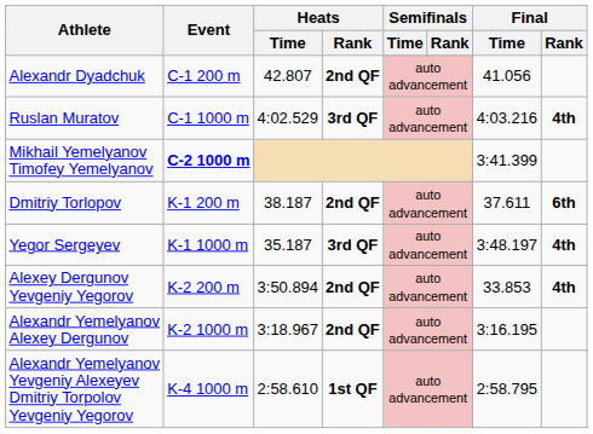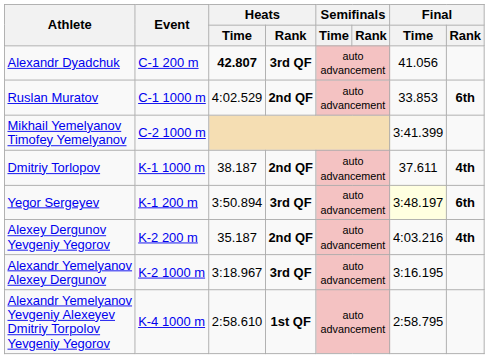 <table class=wikitable style="font-size:90%">
 <tr>
 <th rowspan=2>Athlete</th>
 <th rowspan=2>Event</th>
 <th colspan=2>Heats</th>
 <th colspan=2>Semifinals</th>
 <th colspan=2>Final</th>
 </tr>
 <tr>
 <th>Time</th>
 <th>Rank</th>
 <th>Time</th>
 <th>Rank</th>
 <th>Time</th>
 <th>Rank</th>
 </tr>
 <tr>
 <td><a href='#'>Alexandr Dyadchuk</a></td>
 <td><a href='#'>C-1 200 m</a></td>
-<td align=center>42.807</td>
-<td align=center><strong>2nd QF</strong></td>
+<td align=center><strong>42.807</strong></td>
+<td align=center><strong>3rd QF</strong></td>
 <td colspan="2" style="text-align:center; background:#f4c2c2;"><small>auto<br>advancement</small></td>
 <td align=center>41.056</td>
 <td align=center></td>
 </tr>
 <tr>
 <td><a href='#'>Ruslan Muratov</a></td>
 <td><a href='#'>C-1 1000 m</a></td>
 <td align=center>4:02.529</td>
-<td align=center><strong>3rd QF</strong></td>
+<td align=center><strong>2nd QF</strong></td>
 <td colspan="2" style="text-align:center; background:#f4c2c2;"><small>auto<br>advancement</small></td>
-<td align=center>4:03.216</td>
-<td align=center><strong>4th</strong></td>
+<td align=center>33.853</td>
+<td align=center><strong>6th</strong></td>
 </tr>
 <tr>
 <td><a href='#'>Mikhail Yemelyanov</a><br><a href='#'>Timofey Yemelyanov</a></td>
-<td><strong><a href='#'>C-2 1000 m</a></strong></td>
+<td><a href='#'>C-2 1000 m</a></td>
 <td style="background:wheat;" colspan=4></td>
 <td align=center>3:41.399</td>
 <td align=center></td>
 </tr>
 <tr>
 <td><a href='#'>Dmitriy Torlopov</a></td>
-<td><a href='#'>K-1 200 m</a></td>
+<td><a href='#'>K-1 1000 m</a></td>
 <td align=center>38.187</td>
 <td align=center><strong>2nd QF</strong></td>
 <td colspan="2" style="text-align:center; background:#f4c2c2;"><small>auto<br>advancement</small></td>
 <td align=center>37.611</td>
-<td align=center><strong>6th</strong></td>
+<td align=center><strong>4th</strong></td>
 </tr>
 <tr>
 <td><a href='#'>Yegor Sergeyev</a></td>
-<td><a href='#'>K-1 1000 m</a></td>
-<td align=center>35.187</td>
+<td><a href='#'>K-1 200 m</a></td>
+<td align=center>3:50.894</td>
 <td align=center><strong>3rd QF</strong></td>
 <td colspan="2" style="text-align:center; background:#f4c2c2;"><small>auto<br>advancement</small></td>
-<td align=center>3:48.197</td>
-<td align=center><strong>4th</strong></td>
+<td align=center style="background: lightyellow;">3:48.197</td>
+<td align=center><strong>6th</strong></td>
 </tr>
 <tr>
 <td><a href='#'>Alexey Dergunov</a><br><a href='#'>Yevgeniy Yegorov</a></td>
 <td><a href='#'>K-2 200 m</a></td>
-<td align=center>3:50.894</td>
+<td align=center>35.187</td>
 <td align=center><strong>2nd QF</strong></td>
 <td colspan="2" style="text-align:center; background:#f4c2c2;"><small>auto<br>advancement</small></td>
-<td align=center>33.853</td>
+<td align=center>4:03.216</td>
 <td align=center><strong>4th</strong></td>
 </tr>
 <tr>
 <td><a href='#'>Alexandr Yemelyanov</a><br><a href='#'>Alexey Dergunov</a></td>
 <td><a href='#'>K-2 1000 m</a></td>
 <td align=center>3:18.967</td>
-<td align=center><strong>2nd QF</strong></td>
+<td align=center><strong>3rd QF</strong></td>
 <td colspan="2" style="text-align:center; background:#f4c2c2;"><small>auto<br>advancement</small></td>
 <td align=center>3:16.195</td>
 <td align=center></td>
 </tr>
 <tr>
 <td><a href='#'>Alexandr Yemelyanov</a><br><a href='#'>Yevgeniy Alexeyev</a><br><a href='#'>Dmitriy Torpolov</a><br><a href='#'>Yevgeniy Yegorov</a></td>
 <td><a href='#'>K-4 1000 m</a></td>
 <td align=center>2:58.610</td>
 <td align=center><strong>1st QF</strong></td>
 <td colspan="2" style="text-align:center; background:#f4c2c2;"><small>auto<br>advancement</small></td>
 <td align=center>2:58.795</td>
 <td align=center></td>
 </tr>
 </table>
